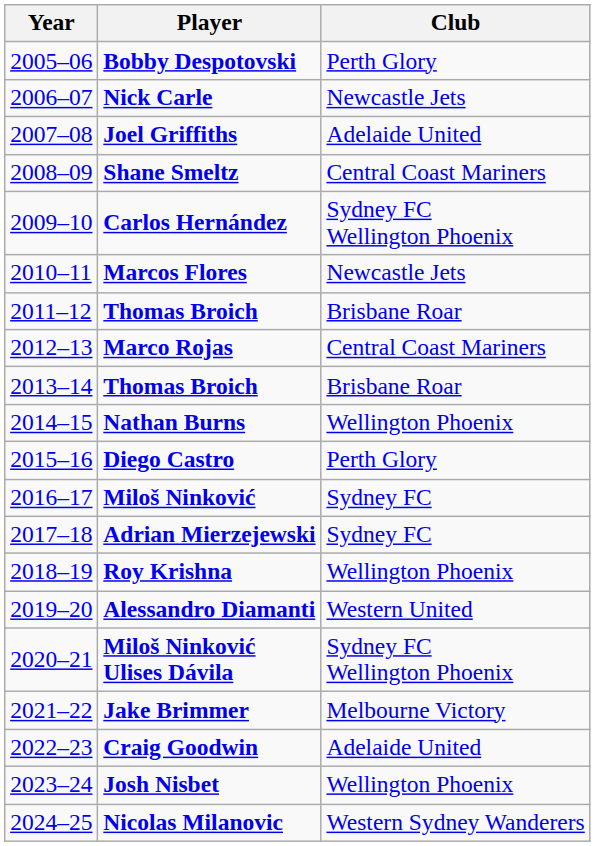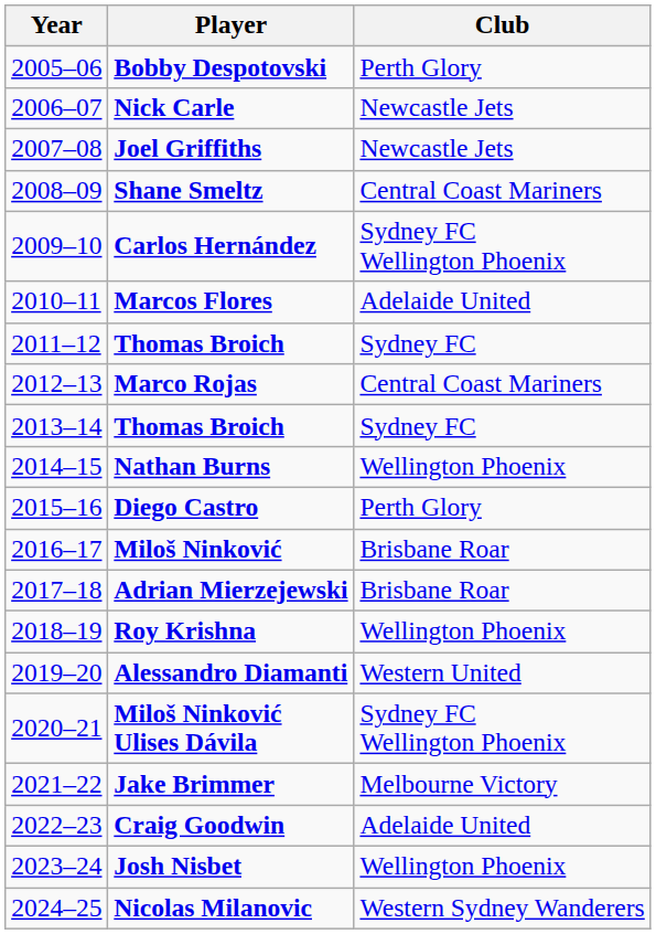 <table class="wikitable">
 <tr>
 <th>Year</th>
 <th>Player</th>
 <th>Club</th>
 </tr>
 <tr>
 <td><a href='#'>2005–06</a></td>
 <td style="text-align:left;"> <strong><a href='#'>Bobby Despotovski</a></strong></td>
 <td><a href='#'>Perth Glory</a></td>
 </tr>
 <tr>
 <td><a href='#'>2006–07</a></td>
 <td style="text-align:left;"> <strong><a href='#'>Nick Carle</a></strong></td>
 <td><a href='#'>Newcastle Jets</a></td>
 </tr>
 <tr>
 <td><a href='#'>2007–08</a></td>
 <td style="text-align:left;"> <strong><a href='#'>Joel Griffiths</a></strong></td>
-<td><a href='#'>Adelaide United</a></td>
+<td><a href='#'>Newcastle Jets</a></td>
 </tr>
 <tr>
 <td><a href='#'>2008–09</a></td>
 <td style="text-align:left;"> <strong><a href='#'>Shane Smeltz</a></strong></td>
 <td><a href='#'>Central Coast Mariners</a></td>
 </tr>
 <tr>
 <td><a href='#'>2009–10</a></td>
 <td style="text-align:left;"> <strong><a href='#'>Carlos Hernández</a></strong></td>
 <td><a href='#'>Sydney FC</a><br><a href='#'>Wellington Phoenix</a></td>
 </tr>
 <tr>
 <td><a href='#'>2010–11</a></td>
 <td style="text-align:left;"> <strong><a href='#'>Marcos Flores</a></strong></td>
-<td><a href='#'>Newcastle Jets</a></td>
+<td><a href='#'>Adelaide United</a></td>
 </tr>
 <tr>
 <td><a href='#'>2011–12</a></td>
 <td style="text-align:left;"> <strong><a href='#'>Thomas Broich</a></strong></td>
-<td><a href='#'>Brisbane Roar</a></td>
+<td><a href='#'>Sydney FC</a></td>
 </tr>
 <tr>
 <td><a href='#'>2012–13</a></td>
 <td style="text-align:left;"> <strong><a href='#'>Marco Rojas</a></strong></td>
 <td><a href='#'>Central Coast Mariners</a></td>
 </tr>
 <tr>
 <td><a href='#'>2013–14</a></td>
 <td style="text-align:left;"> <strong><a href='#'>Thomas Broich</a></strong></td>
-<td><a href='#'>Brisbane Roar</a></td>
+<td><a href='#'>Sydney FC</a></td>
 </tr>
 <tr>
 <td><a href='#'>2014–15</a></td>
 <td style="text-align:left;"> <strong><a href='#'>Nathan Burns</a></strong></td>
 <td><a href='#'>Wellington Phoenix</a></td>
 </tr>
 <tr>
 <td><a href='#'>2015–16</a></td>
 <td style="text-align:left;"> <strong><a href='#'>Diego Castro</a></strong></td>
 <td><a href='#'>Perth Glory</a></td>
 </tr>
 <tr>
 <td><a href='#'>2016–17</a></td>
 <td> <strong><a href='#'>Miloš Ninković</a></strong></td>
-<td><a href='#'>Sydney FC</a></td>
+<td><a href='#'>Brisbane Roar</a></td>
 </tr>
 <tr>
 <td><a href='#'>2017–18</a></td>
 <td> <strong><a href='#'>Adrian Mierzejewski</a></strong></td>
-<td><a href='#'>Sydney FC</a></td>
+<td><a href='#'>Brisbane Roar</a></td>
 </tr>
 <tr>
 <td><a href='#'>2018–19</a></td>
 <td> <strong><a href='#'>Roy Krishna</a></strong></td>
 <td><a href='#'>Wellington Phoenix</a></td>
 </tr>
 <tr>
 <td><a href='#'>2019–20</a></td>
 <td> <strong><a href='#'>Alessandro Diamanti</a></strong></td>
 <td><a href='#'>Western United</a></td>
 </tr>
 <tr>
 <td><a href='#'>2020–21</a></td>
 <td> <strong><a href='#'>Miloš Ninković</a></strong><br> <strong><a href='#'>Ulises Dávila</a></strong></td>
 <td><a href='#'>Sydney FC</a><br><a href='#'>Wellington Phoenix</a></td>
 </tr>
 <tr>
 <td><a href='#'>2021–22</a></td>
 <td> <strong><a href='#'>Jake Brimmer</a></strong></td>
 <td><a href='#'>Melbourne Victory</a></td>
 </tr>
 <tr>
 <td><a href='#'>2022–23</a></td>
 <td> <strong><a href='#'>Craig Goodwin</a></strong></td>
 <td><a href='#'>Adelaide United</a></td>
 </tr>
 <tr>
 <td><a href='#'>2023–24</a></td>
 <td> <strong><a href='#'>Josh Nisbet</a></strong></td>
 <td><a href='#'>Wellington Phoenix</a></td>
 </tr>
 <tr>
 <td><a href='#'>2024–25</a></td>
 <td> <strong><a href='#'>Nicolas Milanovic</a></strong></td>
 <td><a href='#'>Western Sydney Wanderers</a></td>
 </tr>
 </table>
